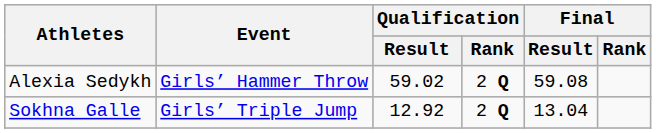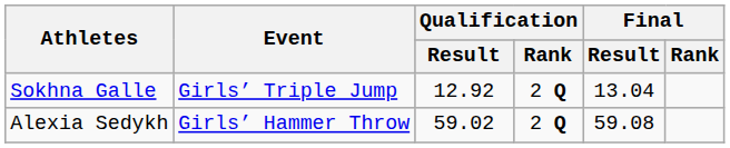 <table class="wikitable" border="1" style="font-size:90%">
 <tr>
 <th rowspan=2>Athletes</th>
 <th rowspan=2>Event</th>
 <th colspan=2>Qualification</th>
 <th colspan=2>Final</th>
 </tr>
 <tr>
 <th>Result</th>
 <th>Rank</th>
 <th>Result</th>
 <th>Rank</th>
 </tr>
 <tr>
+<td><a href='#'>Sokhna Galle</a></td>
+<td><a href='#'>Girls’ Triple Jump</a></td>
+<td align=center>12.92</td>
+<td align=center>2 <strong>Q</strong></td>
+<td align=center>13.04</td>
+<td align=center></td>
+</tr>
+<tr>
 <td>Alexia Sedykh</td>
 <td><a href='#'>Girls’ Hammer Throw</a></td>
 <td align=center>59.02</td>
 <td align=center>2 <strong>Q</strong></td>
 <td align=center>59.08</td>
 <td align=center></td>
 </tr>
-<tr>
-<td><a href='#'>Sokhna Galle</a></td>
-<td><a href='#'>Girls’ Triple Jump</a></td>
-<td align=center>12.92</td>
-<td align=center>2 <strong>Q</strong></td>
-<td align=center>13.04</td>
-<td align=center></td>
-</tr>
 </table>
